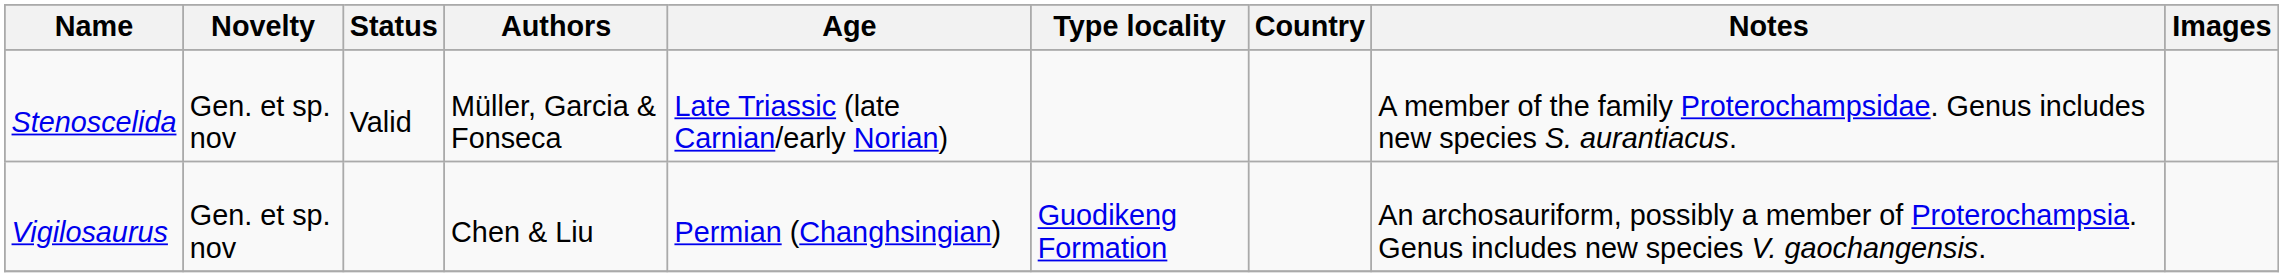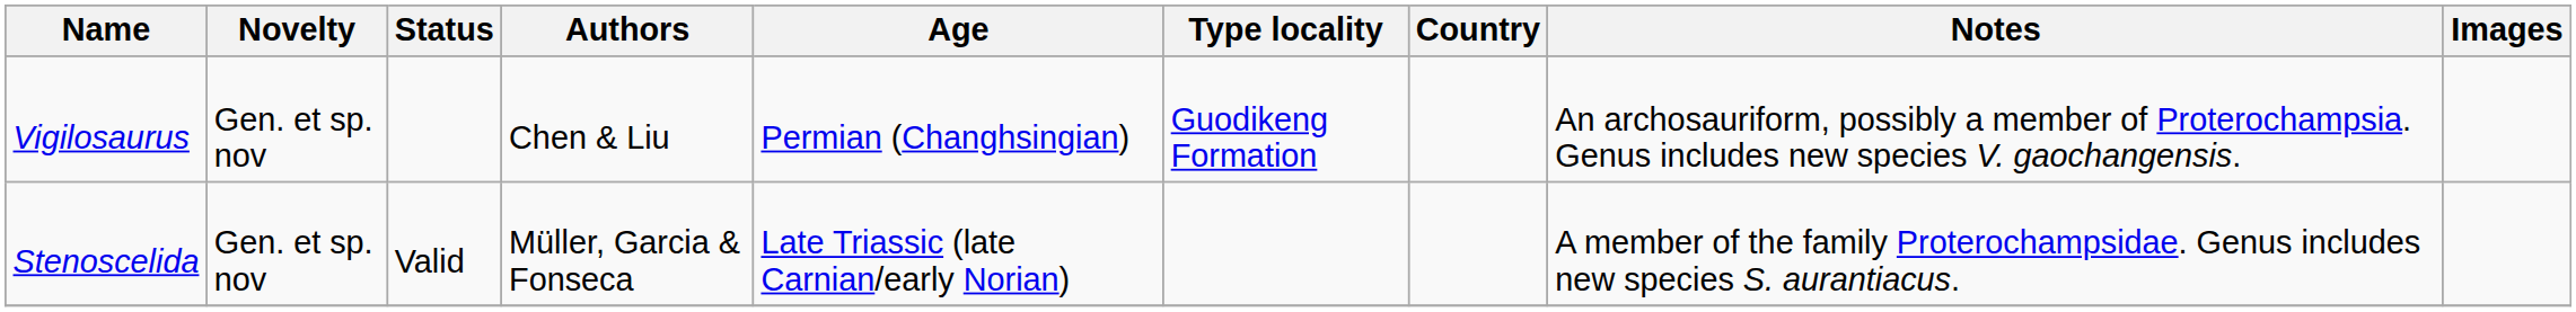 <table class="wikitable sortable" align="center" width="100%">
 <tr>
 <th>Name</th>
 <th>Novelty</th>
 <th>Status</th>
 <th>Authors</th>
 <th>Age</th>
 <th>Type locality</th>
 <th>Country</th>
 <th>Notes</th>
 <th>Images</th>
 </tr>
 <tr>
+<td><br><em><a href='#'>Vigilosaurus</a></em></td>
+<td><br>Gen. et sp. nov</td>
+<td></td>
+<td><br>Chen & Liu</td>
+<td><br><a href='#'>Permian</a> (<a href='#'>Changhsingian</a>)</td>
+<td><br><a href='#'>Guodikeng Formation</a></td>
+<td><br></td>
+<td><br>An archosauriform, possibly a member of <a href='#'>Proterochampsia</a>. Genus includes new species <em>V. gaochangensis</em>.</td>
+<td></td>
+</tr>
+<tr>
 <td><br><em><a href='#'>Stenoscelida</a></em></td>
 <td><br>Gen. et sp. nov</td>
 <td><br>Valid</td>
 <td><br>Müller, Garcia & Fonseca</td>
 <td><br><a href='#'>Late Triassic</a> (late <a href='#'>Carnian</a>/early <a href='#'>Norian</a>)</td>
 <td></td>
 <td><br></td>
 <td><br>A member of the family <a href='#'>Proterochampsidae</a>. Genus includes new species <em>S. aurantiacus</em>.</td>
 <td></td>
 </tr>
 <tr>
-<td><br><em><a href='#'>Vigilosaurus</a></em></td>
-<td><br>Gen. et sp. nov</td>
-<td></td>
-<td><br>Chen & Liu</td>
-<td><br><a href='#'>Permian</a> (<a href='#'>Changhsingian</a>)</td>
-<td><br><a href='#'>Guodikeng Formation</a></td>
-<td><br></td>
-<td><br>An archosauriform, possibly a member of <a href='#'>Proterochampsia</a>. Genus includes new species <em>V. gaochangensis</em>.</td>
-<td></td>
-</tr>
-<tr>
 </tr>
 </table>
